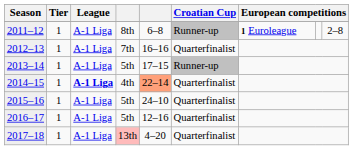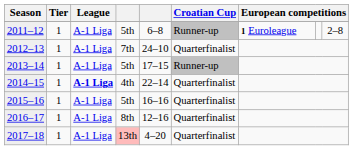 <table class="wikitable" style="font-size:85%">
 <tr bgcolor=>
 <th>Season</th>
 <th>Tier</th>
 <th>League</th>
 <th></th>
 <th></th>
 <th><a href='#'>Croatian Cup</a></th>
 <th colspan=3>European competitions</th>
 </tr>
 <tr>
 </tr>
 <tr>
 <td style="background:#efefef;"><a href='#'>2011–12</a></td>
 <td align="center">1</td>
 <td><a href='#'>A-1 Liga</a></td>
-<td style="background: " align="center">8th</td>
+<td style="background: " align="center">5th</td>
 <td align=center>6–8</td>
 <td bgcolor=silver>Runner-up</td>
 <td><small><strong>1</strong></small> <a href='#'>Euroleague</a></td>
 <td align=center></td>
 <td align=center>2–8</td>
 </tr>
 <tr>
 <td style="background:#efefef;"><a href='#'>2012–13</a></td>
 <td align="center">1</td>
 <td><a href='#'>A-1 Liga</a></td>
 <td style="background: " align="center">7th</td>
-<td align=center>16–16</td>
+<td align=center>24–10</td>
 <td>Quarterfinalist</td>
 <td colspan=3></td>
 </tr>
 <tr>
 <td style="background:#efefef;"><a href='#'>2013–14</a></td>
 <td align="center">1</td>
 <td><a href='#'>A-1 Liga</a></td>
 <td style="background: " align="center">5th</td>
 <td align=center>17–15</td>
 <td style="background:silver">Runner-up</td>
 <td colspan=3></td>
 </tr>
 <tr>
 <td style="background:#efefef;"><a href='#'>2014–15</a></td>
 <td align="center">1</td>
 <td><strong><a href='#'>A-1 Liga</a></strong></td>
 <td style="background: " align="center">4th</td>
-<td align=center style="background: lightsalmon;">22–14</td>
+<td align=center>22–14</td>
 <td>Quarterfinalist</td>
 <td colspan=3></td>
 </tr>
 <tr>
 <td style="background:#efefef;"><a href='#'>2015–16</a></td>
 <td align="center">1</td>
 <td><a href='#'>A-1 Liga</a></td>
 <td style="background: " align="center">5th</td>
-<td align=center>24–10</td>
+<td align=center>16–16</td>
 <td>Quarterfinalist</td>
 <td colspan=3></td>
 </tr>
 <tr>
 <td style="background:#efefef;"><a href='#'>2016–17</a></td>
 <td align="center">1</td>
 <td><a href='#'>A-1 Liga</a></td>
-<td style="background: " align="center">5th</td>
+<td style="background: " align="center">8th</td>
 <td align=center>12–16</td>
 <td>Quarterfinalist</td>
 <td colspan=3></td>
 </tr>
 <tr>
 <td style="background:#efefef;"><a href='#'>2017–18</a></td>
 <td align="center">1</td>
 <td><a href='#'>A-1 Liga</a></td>
 <td bgcolor="#FFBBBB">13th</td>
 <td align=center>4–20</td>
 <td>Quarterfinalist</td>
 <td colspan=3></td>
 </tr>
 </table>
